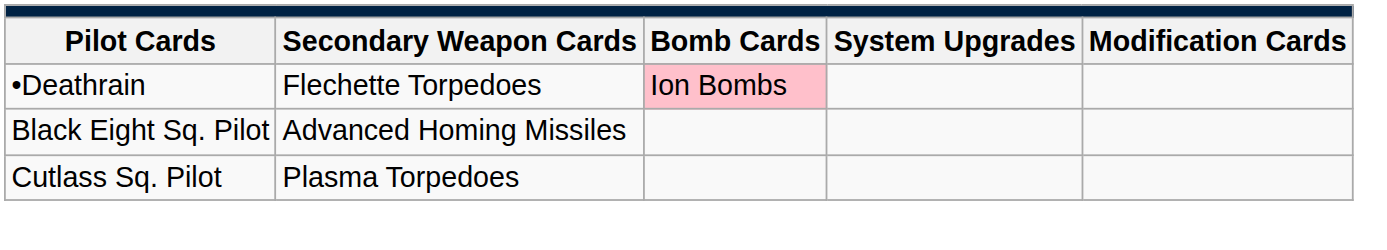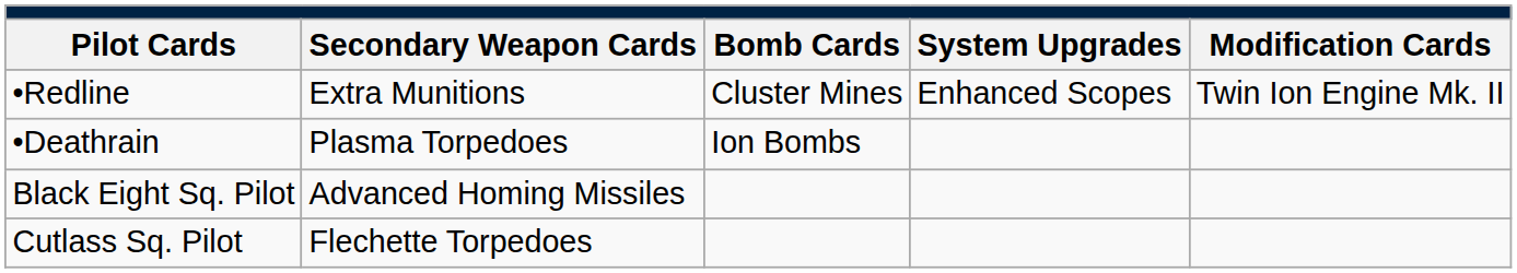 <table class="wikitable sortable">
 <tr style="background:#002244;">
 <td colspan="5"></td>
 </tr>
 <tr style="background:#f0f0f0;">
 <th>Pilot Cards</th>
 <th>Secondary Weapon Cards</th>
 <th>Bomb Cards</th>
 <th>System Upgrades</th>
 <th>Modification Cards</th>
 </tr>
 <tr>
+<td>•Redline</td>
+<td>Extra Munitions</td>
+<td>Cluster Mines</td>
+<td>Enhanced Scopes</td>
+<td>Twin Ion Engine Mk. II</td>
+</tr>
+<tr>
 <td>•Deathrain</td>
-<td>Flechette Torpedoes</td>
-<td style="background: pink;">Ion Bombs</td>
+<td>Plasma Torpedoes</td>
+<td>Ion Bombs</td>
 <td></td>
 <td></td>
 </tr>
 <tr>
 <td>Black Eight Sq. Pilot</td>
 <td>Advanced Homing Missiles</td>
 <td></td>
 <td></td>
 <td></td>
 </tr>
 <tr>
 <td>Cutlass Sq. Pilot</td>
-<td>Plasma Torpedoes</td>
+<td>Flechette Torpedoes</td>
 <td></td>
 <td></td>
 <td></td>
 </tr>
 </table>
